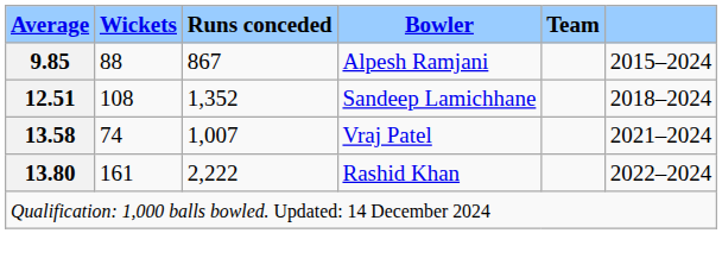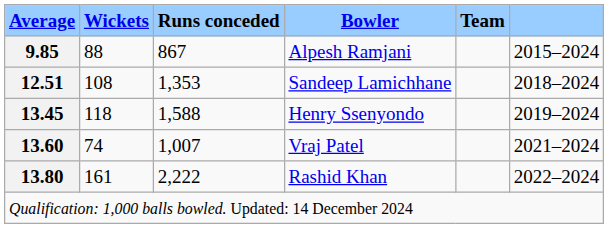 <table class="wikitable sortable defaultleft col2center col3center col6center" style="font-size: 95%">
 <tr>
 <th scope="col" style="background-color:#9cf;"><a href='#'>Average</a></th>
 <th scope="col" style="background-color:#9cf;"><a href='#'>Wickets</a></th>
 <th scope="col" style="background-color:#9cf;">Runs conceded</th>
 <th scope="col" style="background-color:#9cf;"><a href='#'>Bowler</a></th>
 <th scope="col" style="background-color:#9cf;">Team</th>
 <th scope="col" style="background-color:#9cf;"></th>
 </tr>
 <tr>
 <th scope="row">9.85</th>
 <td>88</td>
 <td>867</td>
 <td><a href='#'>Alpesh Ramjani</a></td>
 <td></td>
 <td>2015–2024</td>
 </tr>
 <tr>
 <th scope="row">12.51</th>
 <td>108</td>
-<td>1,352</td>
+<td>1,353</td>
 <td><a href='#'>Sandeep Lamichhane</a></td>
 <td></td>
 <td>2018–2024</td>
 </tr>
 <tr>
-<th scope="row">13.58</th>
+<th scope="row">13.45</th>
+<td>118</td>
+<td>1,588</td>
+<td><a href='#'>Henry Ssenyondo</a></td>
+<td></td>
+<td>2019–2024</td>
+</tr>
+<tr>
+<th scope="row">13.60</th>
 <td>74</td>
 <td>1,007</td>
 <td><a href='#'>Vraj Patel</a></td>
 <td></td>
 <td>2021–2024</td>
 </tr>
 <tr>
 <th scope="row">13.80</th>
 <td>161</td>
 <td>2,222</td>
 <td><a href='#'>Rashid Khan</a></td>
 <td></td>
 <td>2022–2024</td>
 </tr>
 <tr class="sortbottom">
 <td scope="row" colspan="6" style="text-align:left;"><small> <em>Qualification: 1,000 balls bowled.</em> Updated: 14 December 2024</small></td>
 </tr>
 </table>
